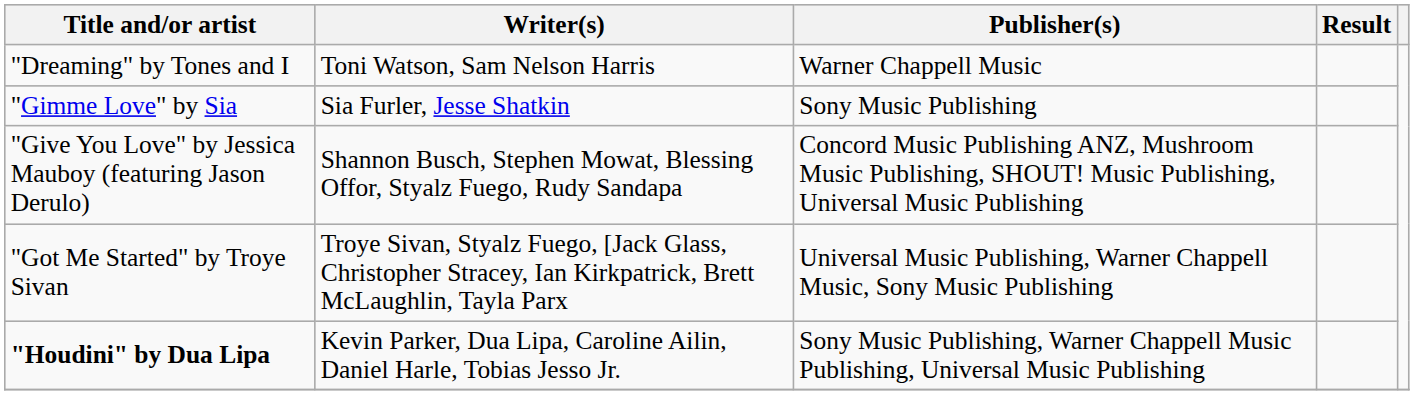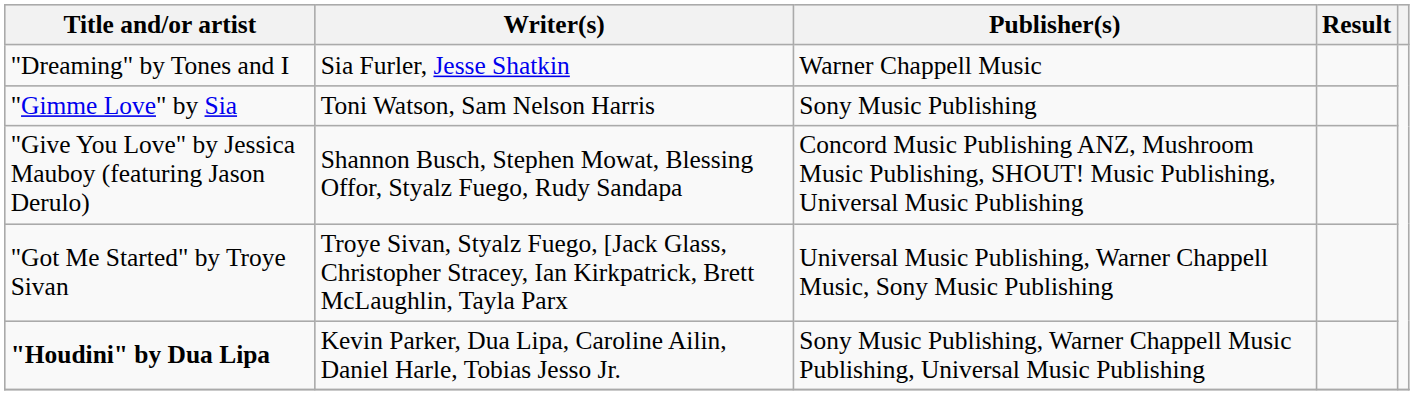 <table class="wikitable" width=100%>
 <tr>
 <th scope="col">Title and/or artist</th>
 <th scope="col">Writer(s)</th>
 <th scope="col">Publisher(s)</th>
 <th scope="col">Result</th>
 <th scope="col"></th>
 </tr>
 <tr>
 <td>"Dreaming" by Tones and I</td>
-<td>Toni Watson, Sam Nelson Harris</td>
+<td>Sia Furler, <a href='#'>Jesse Shatkin</a></td>
 <td>Warner Chappell Music</td>
 <td></td>
 <td rowspan="5"></td>
 </tr>
 <tr>
 <td>"<a href='#'>Gimme Love</a>" by <a href='#'>Sia</a></td>
-<td>Sia Furler, <a href='#'>Jesse Shatkin</a></td>
+<td>Toni Watson, Sam Nelson Harris</td>
 <td>Sony Music Publishing</td>
 <td></td>
 </tr>
 <tr>
 <td>"Give You Love" by Jessica Mauboy (featuring Jason Derulo)</td>
 <td>Shannon Busch, Stephen Mowat, Blessing Offor, Styalz Fuego, Rudy Sandapa</td>
 <td>Concord Music Publishing ANZ,  Mushroom Music Publishing, SHOUT! Music Publishing, Universal Music Publishing</td>
 <td></td>
 </tr>
 <tr>
 <td>"Got Me Started" by Troye Sivan</td>
 <td>Troye Sivan, Styalz Fuego, [Jack Glass, Christopher Stracey, Ian Kirkpatrick, Brett McLaughlin, Tayla Parx</td>
 <td>Universal Music Publishing, Warner Chappell Music, Sony Music Publishing</td>
 <td></td>
 </tr>
 <tr>
 <td><strong>"Houdini" by Dua Lipa</strong></td>
 <td>Kevin Parker, Dua Lipa, Caroline Ailin, Daniel Harle, Tobias Jesso Jr.</td>
 <td>Sony Music Publishing, Warner Chappell Music Publishing, Universal Music Publishing</td>
 <td></td>
 </tr>
 <tr>
 </tr>
 </table>
